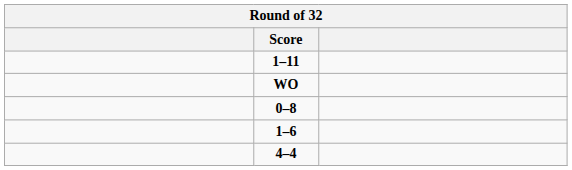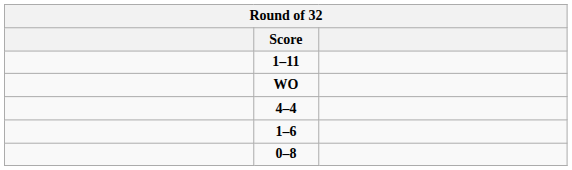 <table class="wikitable" style="text-align: center; font-size:90% ">
 <tr>
 <th colspan=3>Round of 32</th>
 </tr>
 <tr>
 <th align="right" width="250"></th>
 <th width="60">Score</th>
 <th align="left" width="250"></th>
 </tr>
 <tr>
 <td align=left></td>
 <td align=center><strong>1–11</strong></td>
 <td align=left><strong></strong></td>
 </tr>
 <tr>
 <td align=left></td>
 <td align=center><strong>WO</strong></td>
 <td align=left><strong></strong></td>
 </tr>
 <tr>
+<td align=left><strong></strong></td>
+<td align=center><strong>4–4</strong></td>
 <td align=left></td>
-<td align=center><strong>0–8</strong></td>
-<td align=left><strong></strong></td>
 </tr>
 <tr>
 <td align=left></td>
 <td align=center><strong>1–6</strong></td>
 <td align=left><strong></strong></td>
 </tr>
 <tr>
+<td align=left></td>
+<td align=center><strong>0–8</strong></td>
 <td align=left><strong></strong></td>
-<td align=center><strong>4–4</strong></td>
-<td align=left></td>
 </tr>
 </table>
